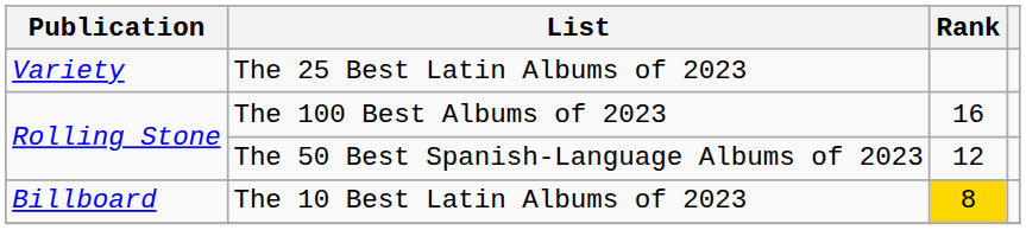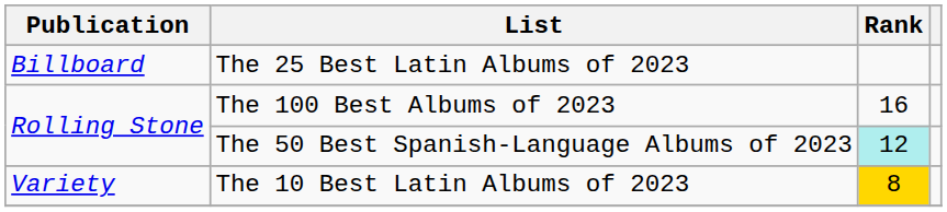 <table class="sortable wikitable">
 <tr>
 <th>Publication</th>
 <th>List</th>
 <th>Rank</th>
 <th class="unsortable"></th>
 </tr>
 <tr>
-<td><em><a href='#'>Variety</a></em></td>
+<td><em><a href='#'>Billboard</a></em></td>
 <td>The 25 Best Latin Albums of 2023</td>
 <td></td>
 <td style="text-align:center;"></td>
 </tr>
 <tr>
 <td rowspan="2" scope="row"><em><a href='#'>Rolling Stone</a></em></td>
 <td>The 100 Best Albums of 2023</td>
 <td style="text-align:center">16</td>
 <td style="text-align:center;"></td>
 </tr>
 <tr>
 <td>The 50 Best Spanish-Language Albums of 2023</td>
-<td style="text-align:center">12</td>
+<td style="background: paleturquoise; text-align:center">12</td>
 <td style="text-align:center;"></td>
 </tr>
 <tr>
-<td><em><a href='#'>Billboard</a></em></td>
+<td><em><a href='#'>Variety</a></em></td>
 <td>The 10 Best Latin Albums of 2023</td>
 <td style="background: gold; text-align:center">8</td>
 <td style="text-align:center;"></td>
 </tr>
 <tr>
 </tr>
 </table>
